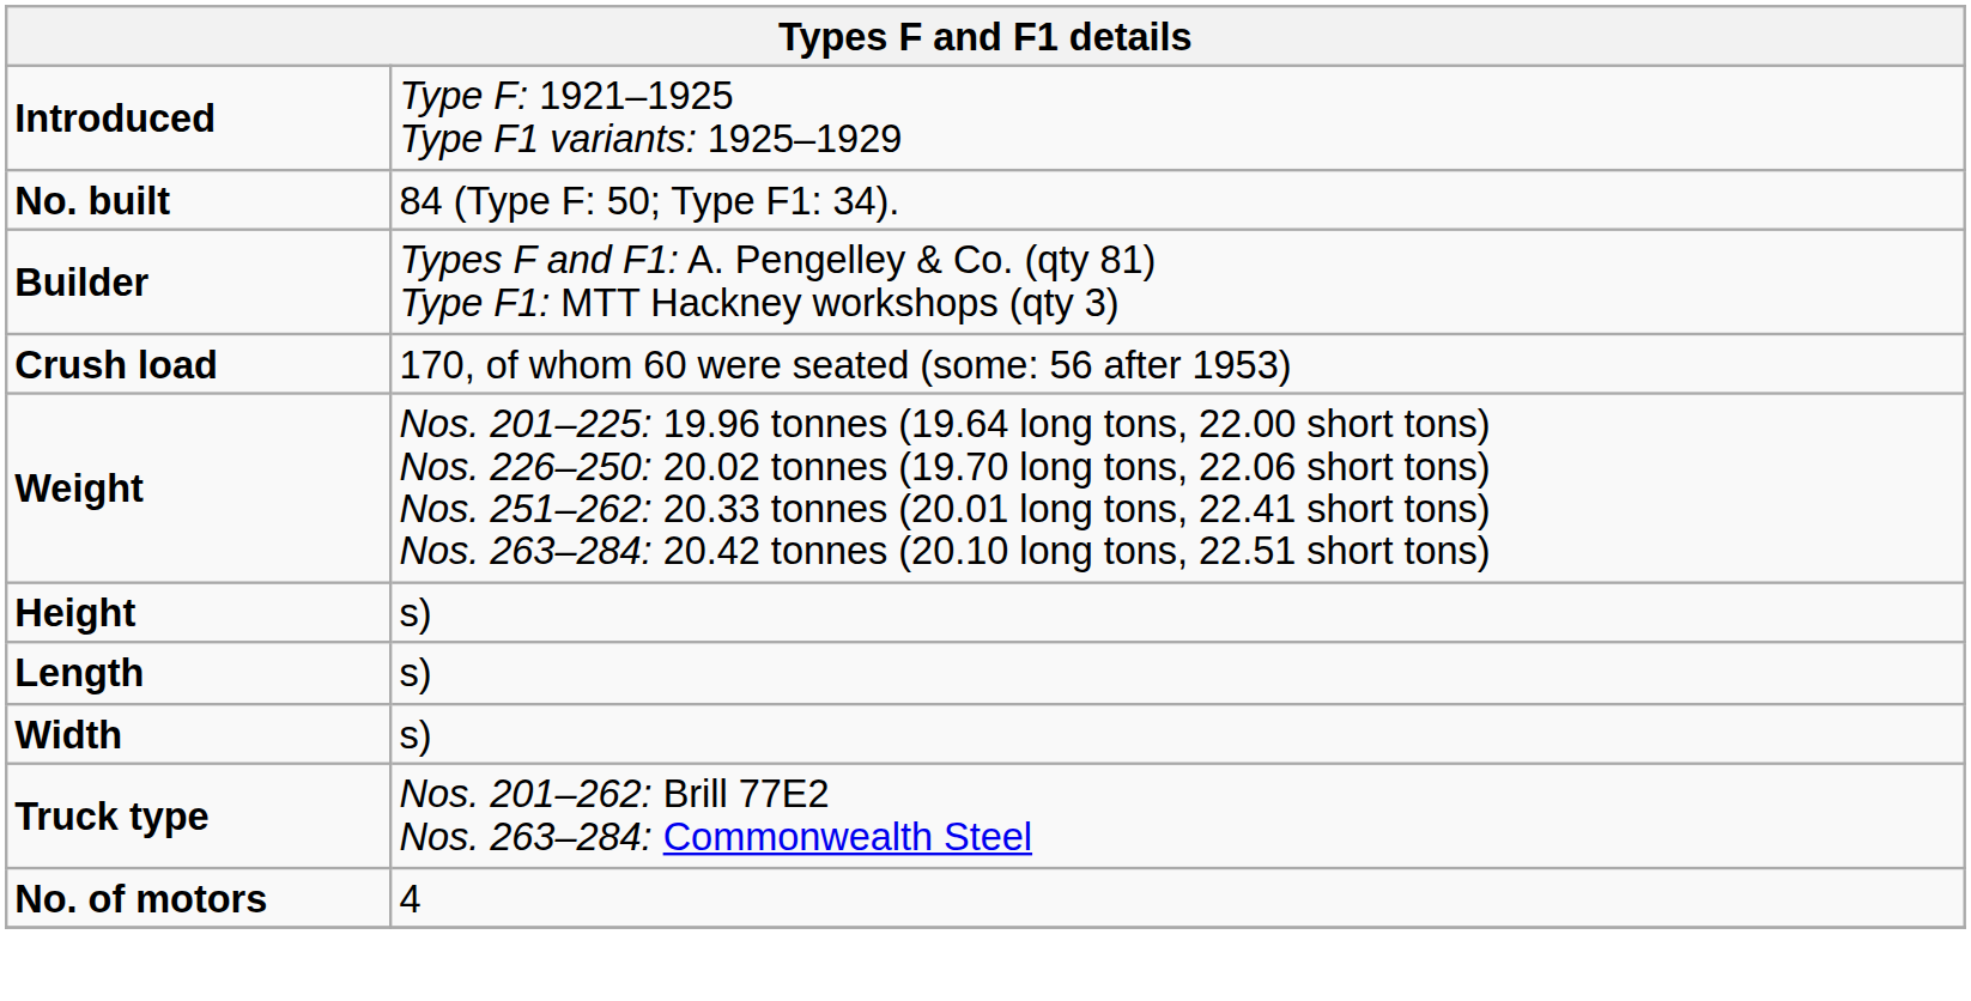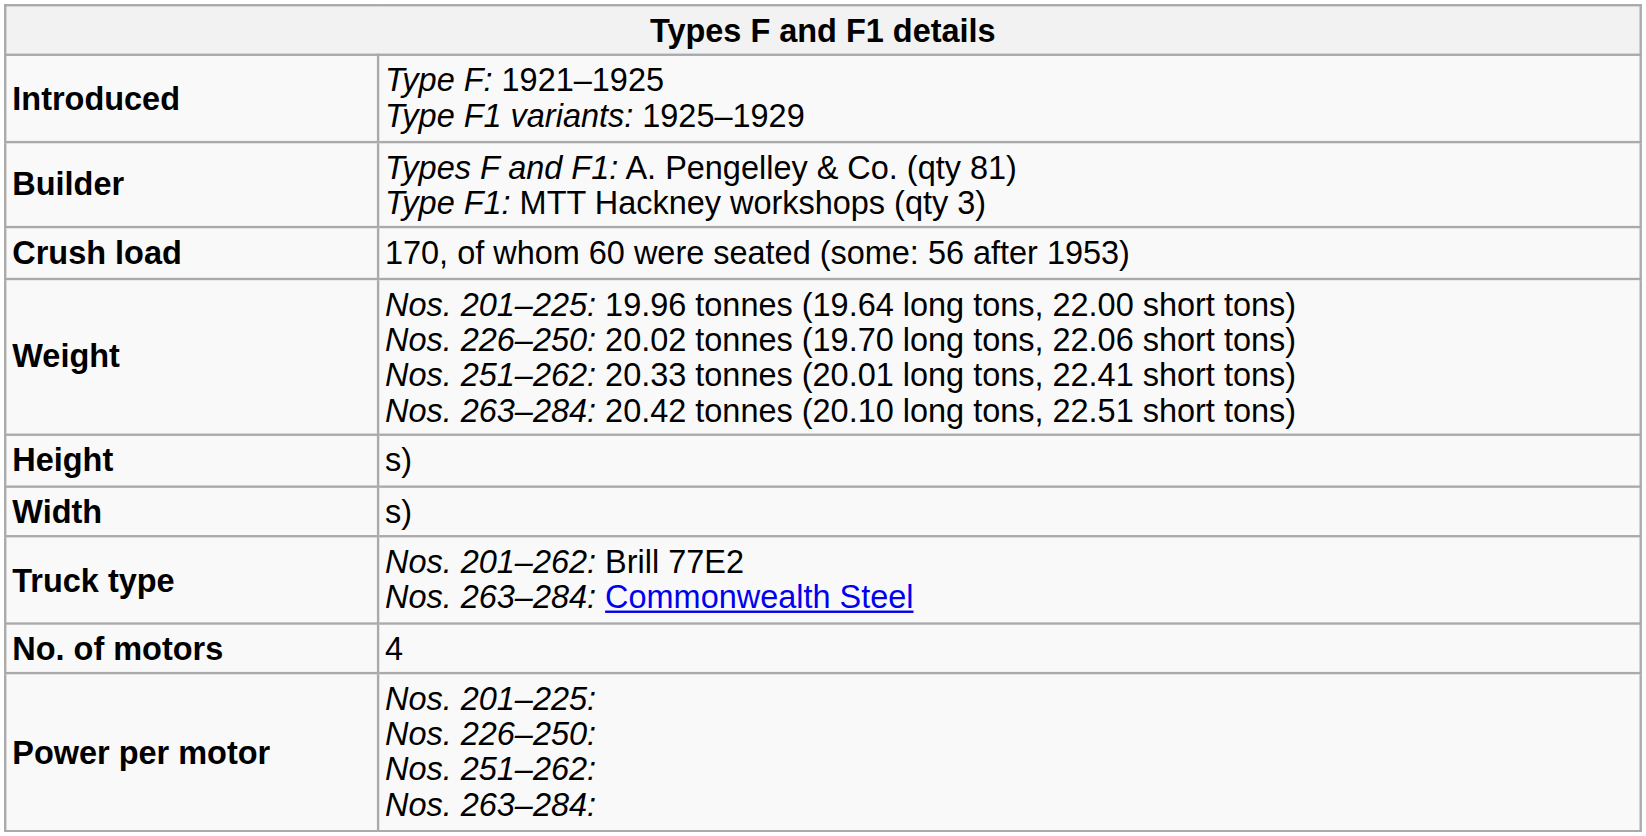 <table class="wikitable floatleft mw-collapsible mw-collapsed" border= "1" style= "width:35%; font-size: 86%; float:left; margin-left:1em; margin-right:3em; margin-bottom:2em">
 <tr>
 <th colspan="2"><strong>Types F and F1 details</strong></th>
 </tr>
 <tr>
 <td><strong>Introduced</strong></td>
 <td><em>Type F:</em> 1921–1925<br> <em>Type F1 variants:</em> 1925–1929</td>
-</tr>
-<tr>
-<td><strong>No. built</strong></td>
-<td>84 (Type F: 50; Type F1: 34).</td>
 </tr>
 <tr>
 <td><strong>Builder</strong></td>
 <td><em>Types F and F1:</em> A. Pengelley & Co. (qty 81) <br><em>Type F1:</em> MTT Hackney workshops (qty 3)</td>
 </tr>
 <tr>
 <td><strong>Crush load</strong></td>
 <td>170, of whom 60 were seated (some: 56 after 1953)</td>
 </tr>
 <tr>
 <td><strong>Weight</strong></td>
 <td><em>Nos. 201–225:</em> 19.96 tonnes (19.64 long tons, 22.00 short tons)<br><em>Nos. 226–250:</em> 20.02 tonnes (19.70 long tons, 22.06 short tons)<br><em>Nos. 251–262:</em> 20.33 tonnes (20.01 long tons, 22.41 short tons)<br><em>Nos. 263–284:</em> 20.42 tonnes (20.10 long tons, 22.51 short tons)</td>
 </tr>
 <tr>
 <td><strong>Height</strong></td>
 <td>s)</td>
 </tr>
 <tr>
-<td><strong>Length</strong></td>
-<td>s)</td>
-</tr>
-<tr>
 <td><strong>Width</strong></td>
 <td>s)</td>
 </tr>
 <tr>
 <td><strong>Truck type</strong></td>
 <td><em>Nos. 201–262:</em> Brill 77E2 <br><em>Nos. 263–284:</em> <a href='#'>Commonwealth Steel</a></td>
 </tr>
 <tr>
 <td><strong>No. of motors</strong></td>
 <td>4</td>
 </tr>
 <tr>
+<td><strong>Power per motor</strong></td>
+<td><em>Nos. 201–225:</em> <br><em>Nos. 226–250:</em> <br><em>Nos. 251–262:</em> <br><em>Nos. 263–284:</em> </td>
+</tr>
+<tr>
 </tr>
 </table>
